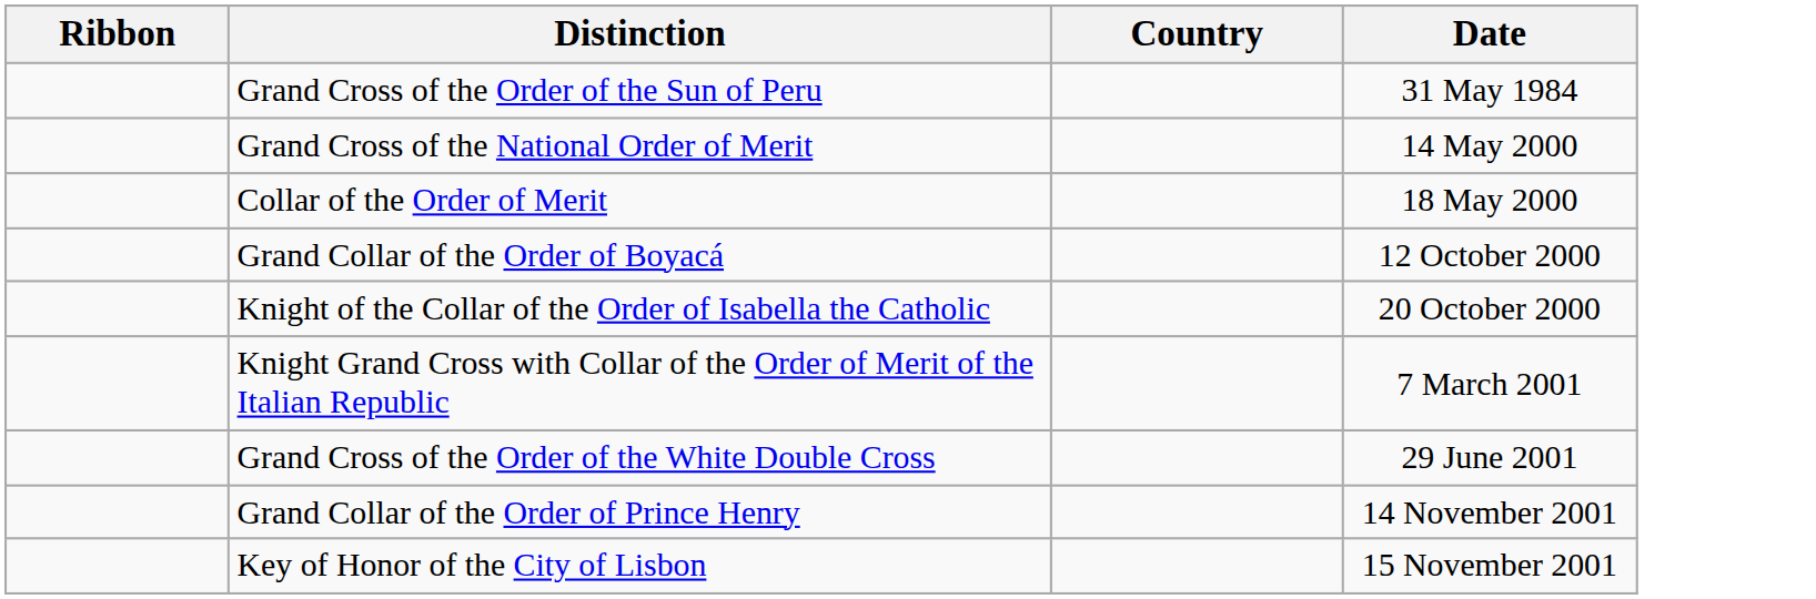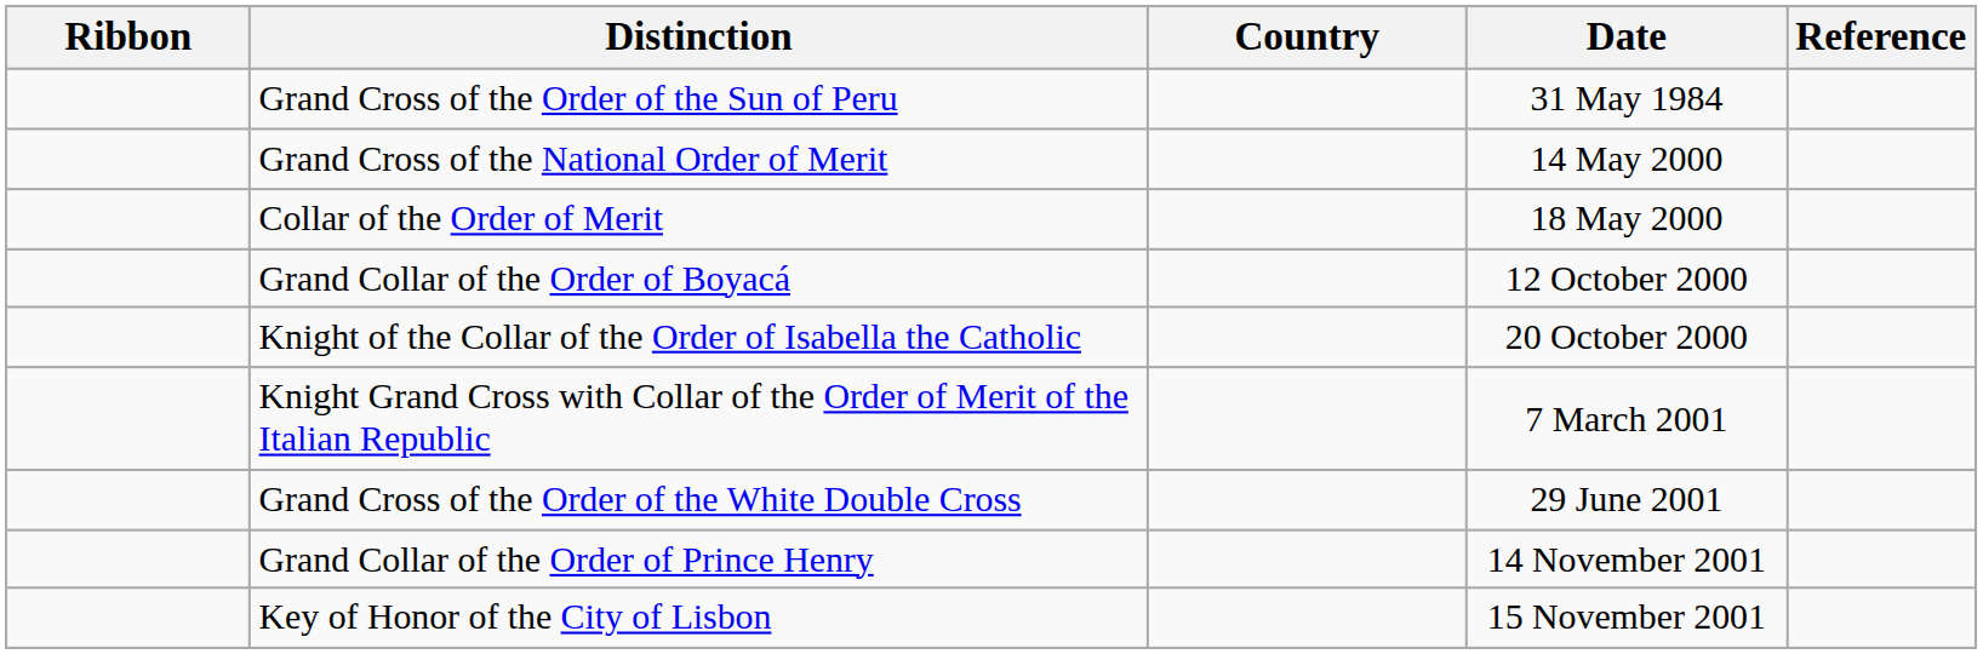 <table class="wikitable" style="text-align:left;">
 <tr>
 <th style="width:90px;">Ribbon</th>
 <th style="width:350px;">Distinction</th>
 <th style="width:120px;">Country</th>
 <th style="width:120px;">Date</th>
+<th>Reference</th>
 </tr>
 <tr>
 <td></td>
 <td style="font-size:90%;">Grand Cross of the <a href='#'>Order of the Sun of Peru</a></td>
 <td style="font-size:90%;"></td>
 <td style="text-align:center; font-size:90%;">31 May 1984</td>
+<td style="font-size:90%;"></td>
 </tr>
 <tr>
 <td></td>
 <td style="font-size:90%;">Grand Cross of the <a href='#'>National Order of Merit</a></td>
 <td style="font-size:90%;"></td>
 <td style="text-align:center; font-size:90%;">14 May 2000</td>
+<td style="font-size:90%;"></td>
 </tr>
 <tr>
 <td></td>
 <td style="font-size:90%;">Collar of the <a href='#'>Order of Merit</a></td>
 <td style="font-size:90%;"></td>
 <td style="text-align:center; font-size:90%;">18 May 2000</td>
+<td style="font-size:90%;"></td>
 </tr>
 <tr>
 <td></td>
 <td style="font-size:90%;">Grand Collar of the <a href='#'>Order of Boyacá</a></td>
 <td style="font-size:90%;"></td>
 <td style="text-align:center; font-size:90%;">12 October 2000</td>
+<td style="font-size:90%;"></td>
 </tr>
 <tr>
 <td></td>
 <td style="font-size:90%;">Knight of the Collar of the <a href='#'>Order of Isabella the Catholic</a></td>
 <td style="font-size:90%;"></td>
 <td style="text-align:center; font-size:90%;">20 October 2000</td>
+<td style="font-size:90%;"></td>
 </tr>
 <tr>
 <td></td>
 <td style="font-size:90%;">Knight Grand Cross with Collar of the <a href='#'>Order of Merit of the Italian Republic</a></td>
 <td style="font-size:90%;"></td>
 <td style="text-align:center; font-size:90%;">7 March 2001</td>
+<td style="font-size:90%;"></td>
 </tr>
 <tr>
 <td></td>
 <td style="font-size:90%;">Grand Cross of the <a href='#'>Order of the White Double Cross</a></td>
 <td style="font-size:90%;"></td>
 <td style="text-align:center; font-size:90%;">29 June 2001</td>
+<td style="font-size:90%;"></td>
 </tr>
 <tr>
 <td></td>
 <td style="font-size:90%;">Grand Collar of the <a href='#'>Order of Prince Henry</a></td>
 <td style="font-size:90%;"></td>
 <td style="text-align:center; font-size:90%;">14 November 2001</td>
+<td style="font-size:90%;"></td>
 </tr>
 <tr>
 <td></td>
 <td style="font-size:90%;">Key of Honor of the <a href='#'>City of Lisbon</a></td>
 <td style="font-size:90%;"></td>
 <td style="text-align:center; font-size:90%;">15 November 2001</td>
+<td style="font-size:90%;"></td>
 </tr>
 </table>
